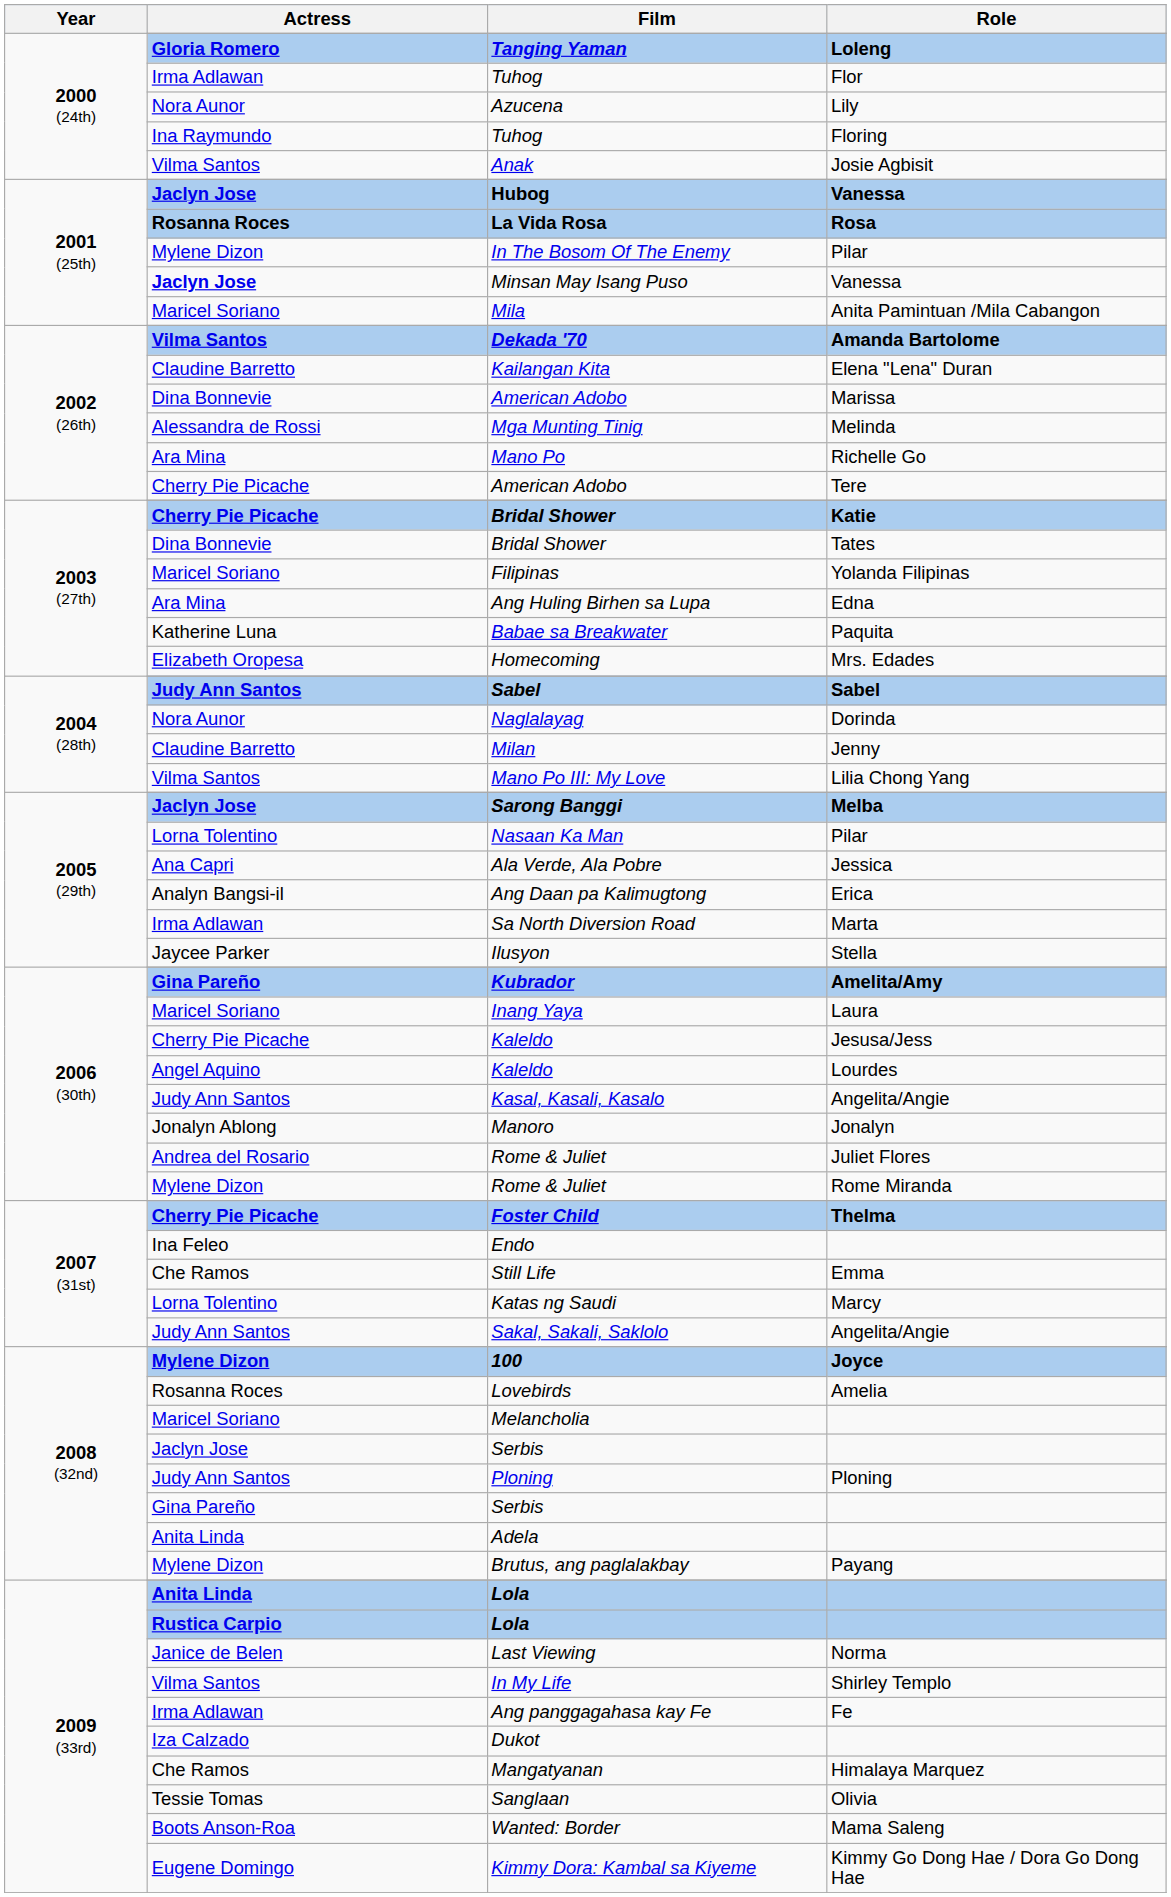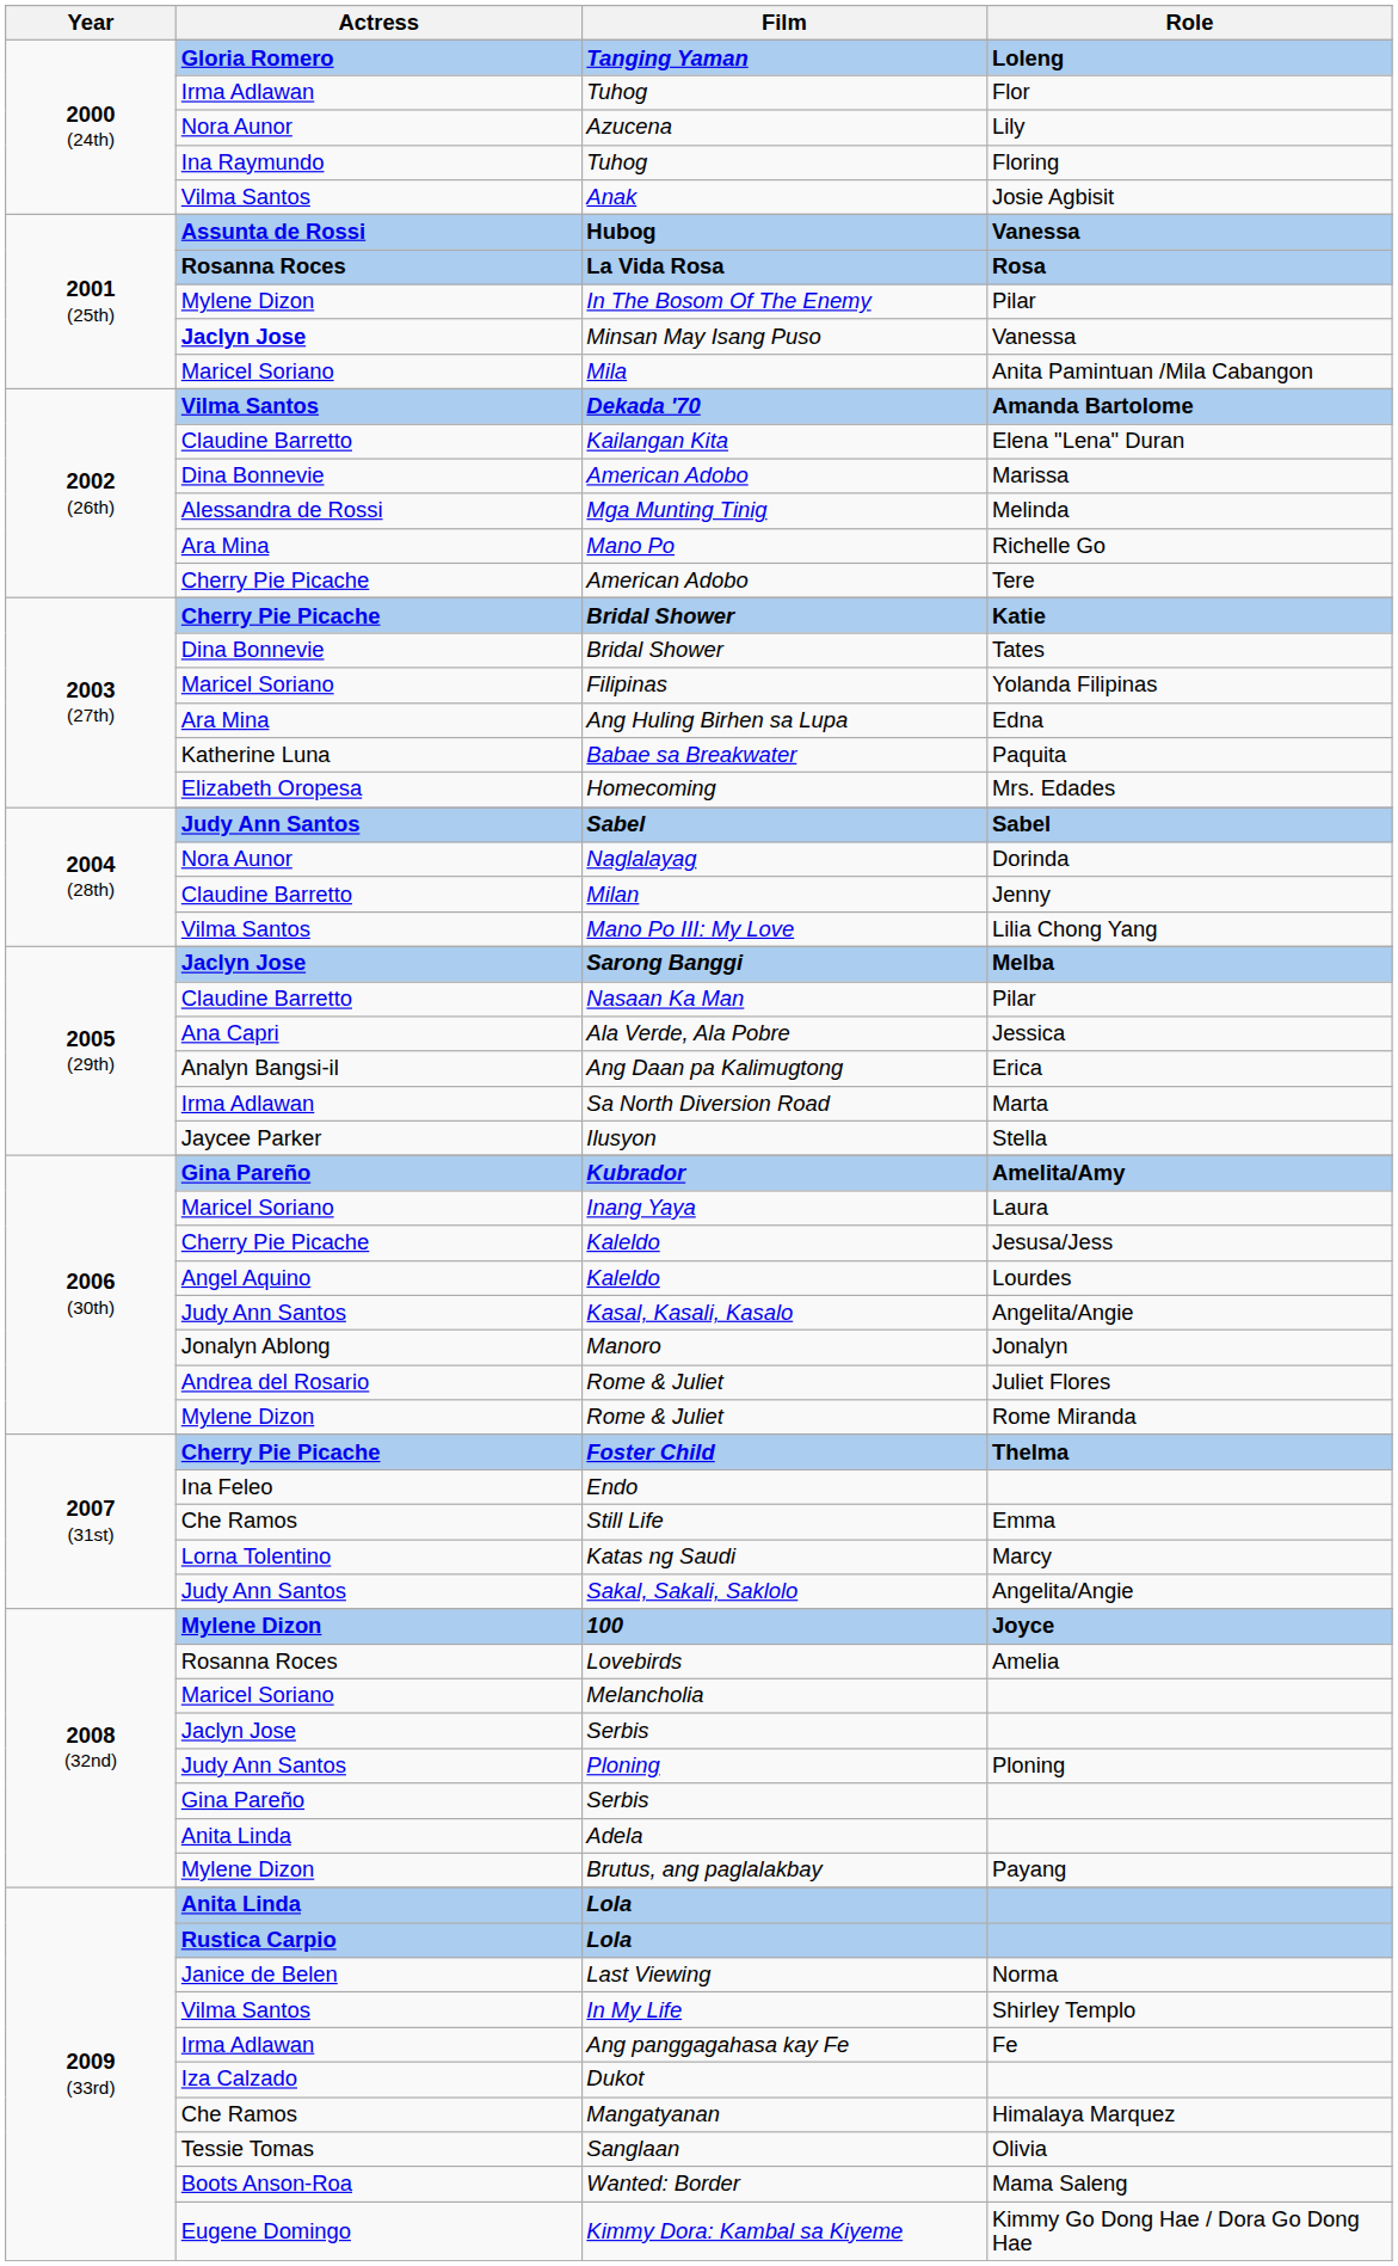 <table class="wikitable" style="width:80%">
 <tr bgcolor="#ABCDEF">
 <th width="8%">Year</th>
 <th width="19%">Actress</th>
 <th width="19%">Film</th>
 <th width="19%">Role</th>
 </tr>
 <tr>
 <td rowspan=6 style="text-align:center"><strong>2000</strong><br><small>(24th)</small></td>
 </tr>
 <tr style="background:#ABCDEF">
 <td><strong><a href='#'>Gloria Romero</a></strong></td>
 <td><strong><em><a href='#'>Tanging Yaman</a></em></strong></td>
 <td><strong>Loleng</strong></td>
 </tr>
 <tr>
 <td><a href='#'>Irma Adlawan</a></td>
 <td><em>Tuhog</em></td>
 <td>Flor</td>
 </tr>
 <tr>
 <td><a href='#'>Nora Aunor</a></td>
 <td><em>Azucena</em></td>
 <td>Lily</td>
 </tr>
 <tr>
 <td><a href='#'>Ina Raymundo</a></td>
 <td><em>Tuhog</em></td>
 <td>Floring</td>
 </tr>
 <tr>
 <td><a href='#'>Vilma Santos</a></td>
 <td><em><a href='#'>Anak</a></em></td>
 <td>Josie Agbisit</td>
 </tr>
 <tr>
 <td rowspan=6 style="text-align:center"><strong>2001</strong><br><small>(25th)</small></td>
 </tr>
 <tr style="background:#ABCDEF">
-<td><strong><a href='#'>Jaclyn Jose</a></strong></td>
+<td><strong><a href='#'>Assunta de Rossi</a></strong></td>
 <td><strong>Hubog</strong></td>
 <td><strong>Vanessa</strong></td>
 </tr>
 <tr style="background:#ABCDEF">
 <td><strong>Rosanna Roces</strong></td>
 <td><strong>La Vida Rosa</strong></td>
 <td><strong>Rosa</strong></td>
 </tr>
 <tr>
 <td><a href='#'>Mylene Dizon</a></td>
 <td><em><a href='#'>In The Bosom Of The Enemy</a></em></td>
 <td>Pilar</td>
 </tr>
 <tr>
 <td><strong><a href='#'>Jaclyn Jose</a></strong></td>
 <td><em>Minsan May Isang Puso</em></td>
 <td>Vanessa</td>
 </tr>
 <tr>
 <td><a href='#'>Maricel Soriano</a></td>
 <td><em><a href='#'>Mila</a></em></td>
 <td>Anita Pamintuan /Mila Cabangon</td>
 </tr>
 <tr>
 <td rowspan=7 style="text-align:center"><strong>2002</strong><br><small>(26th)</small></td>
 </tr>
 <tr style="background:#ABCDEF">
 <td><strong><a href='#'>Vilma Santos</a></strong></td>
 <td><strong><em><a href='#'>Dekada '70</a></em></strong></td>
 <td><strong>Amanda Bartolome</strong></td>
 </tr>
 <tr>
 <td><a href='#'>Claudine Barretto</a></td>
 <td><em><a href='#'>Kailangan Kita</a></em></td>
 <td>Elena "Lena" Duran</td>
 </tr>
 <tr>
 <td><a href='#'>Dina Bonnevie</a></td>
 <td><em><a href='#'>American Adobo</a></em></td>
 <td>Marissa</td>
 </tr>
 <tr>
 <td><a href='#'>Alessandra de Rossi</a></td>
 <td><em><a href='#'>Mga Munting Tinig</a></em></td>
 <td>Melinda</td>
 </tr>
 <tr>
 <td><a href='#'>Ara Mina</a></td>
 <td><em><a href='#'>Mano Po</a></em></td>
 <td>Richelle Go</td>
 </tr>
 <tr>
 <td><a href='#'>Cherry Pie Picache</a></td>
 <td><em>American Adobo</em></td>
 <td>Tere</td>
 </tr>
 <tr>
 <td rowspan=7 style="text-align:center"><strong>2003</strong><br><small>(27th)</small></td>
 </tr>
 <tr style="background:#ABCDEF">
 <td><strong><a href='#'>Cherry Pie Picache</a></strong></td>
 <td><strong><em>Bridal Shower</em></strong></td>
 <td><strong>Katie</strong></td>
 </tr>
 <tr>
 <td><a href='#'>Dina Bonnevie</a></td>
 <td><em>Bridal Shower</em></td>
 <td>Tates</td>
 </tr>
 <tr>
 <td><a href='#'>Maricel Soriano</a></td>
 <td><em>Filipinas</em></td>
 <td>Yolanda Filipinas</td>
 </tr>
 <tr>
 <td><a href='#'>Ara Mina</a></td>
 <td><em>Ang Huling Birhen sa Lupa</em></td>
 <td>Edna</td>
 </tr>
 <tr>
 <td>Katherine Luna</td>
 <td><em><a href='#'>Babae sa Breakwater</a></em></td>
 <td>Paquita</td>
 </tr>
 <tr>
 <td><a href='#'>Elizabeth Oropesa</a></td>
 <td><em>Homecoming</em></td>
 <td>Mrs. Edades</td>
 </tr>
 <tr>
 <td rowspan=5 style="text-align:center"><strong>2004</strong><br><small>(28th)</small></td>
 </tr>
 <tr style="background:#ABCDEF">
 <td><strong><a href='#'>Judy Ann Santos</a></strong></td>
 <td><strong><em>Sabel</em></strong></td>
 <td><strong>Sabel</strong></td>
 </tr>
 <tr>
 <td><a href='#'>Nora Aunor</a></td>
 <td><em><a href='#'>Naglalayag</a></em></td>
 <td>Dorinda</td>
 </tr>
 <tr>
 <td><a href='#'>Claudine Barretto</a></td>
 <td><em><a href='#'>Milan</a></em></td>
 <td>Jenny</td>
 </tr>
 <tr>
 <td><a href='#'>Vilma Santos</a></td>
 <td><em><a href='#'>Mano Po III: My Love</a></em></td>
 <td>Lilia Chong Yang</td>
 </tr>
 <tr>
 <td rowspan=7 style="text-align:center"><strong>2005</strong><br><small>(29th)</small></td>
 </tr>
 <tr style="background:#ABCDEF">
 <td><strong><a href='#'>Jaclyn Jose</a></strong></td>
 <td><strong><em>Sarong Banggi</em></strong></td>
 <td><strong>Melba</strong></td>
 </tr>
 <tr>
-<td><a href='#'>Lorna Tolentino</a></td>
+<td><a href='#'>Claudine Barretto</a></td>
 <td><em><a href='#'>Nasaan Ka Man</a></em></td>
 <td>Pilar</td>
 </tr>
 <tr>
 <td><a href='#'>Ana Capri</a></td>
 <td><em>Ala Verde, Ala Pobre</em></td>
 <td>Jessica</td>
 </tr>
 <tr>
 <td>Analyn Bangsi-il</td>
 <td><em>Ang Daan pa Kalimugtong</em></td>
 <td>Erica</td>
 </tr>
 <tr>
 <td><a href='#'>Irma Adlawan</a></td>
 <td><em>Sa North Diversion Road</em></td>
 <td>Marta</td>
 </tr>
 <tr>
 <td>Jaycee Parker</td>
 <td><em> Ilusyon </em></td>
 <td>Stella</td>
 </tr>
 <tr>
 <td rowspan=9 style="text-align:center"><strong>2006</strong><br><small>(30th)</small></td>
 </tr>
 <tr style="background:#ABCDEF">
 <td><strong><a href='#'>Gina Pareño</a></strong></td>
 <td><strong><em><a href='#'>Kubrador</a></em></strong></td>
 <td><strong>Amelita/Amy</strong></td>
 </tr>
 <tr>
 <td><a href='#'>Maricel Soriano</a></td>
 <td><em><a href='#'>Inang Yaya</a></em></td>
 <td>Laura</td>
 </tr>
 <tr>
 <td><a href='#'>Cherry Pie Picache</a></td>
 <td><em><a href='#'>Kaleldo</a></em></td>
 <td>Jesusa/Jess</td>
 </tr>
 <tr>
 <td><a href='#'>Angel Aquino</a></td>
 <td><em><a href='#'>Kaleldo</a></em></td>
 <td>Lourdes</td>
 </tr>
 <tr>
 <td><a href='#'>Judy Ann Santos</a></td>
 <td><em><a href='#'>Kasal, Kasali, Kasalo</a></em></td>
 <td>Angelita/Angie</td>
 </tr>
 <tr>
 <td>Jonalyn Ablong</td>
 <td><em>Manoro</em></td>
 <td>Jonalyn</td>
 </tr>
 <tr>
 <td><a href='#'>Andrea del Rosario</a></td>
 <td><em>Rome & Juliet</em></td>
 <td>Juliet Flores</td>
 </tr>
 <tr>
 <td><a href='#'>Mylene Dizon</a></td>
 <td><em>Rome & Juliet</em></td>
 <td>Rome Miranda</td>
 </tr>
 <tr>
 <td rowspan=6 style="text-align:center"><strong>2007</strong><br><small>(31st)</small></td>
 </tr>
 <tr style="background:#ABCDEF">
 <td><strong><a href='#'>Cherry Pie Picache</a></strong></td>
 <td><strong><em><a href='#'>Foster Child</a></em></strong></td>
 <td><strong>Thelma</strong></td>
 </tr>
 <tr>
 <td>Ina Feleo</td>
 <td><em>Endo</em></td>
 <td></td>
 </tr>
 <tr>
 <td>Che Ramos</td>
 <td><em>Still Life</em></td>
 <td>Emma</td>
 </tr>
 <tr>
 <td><a href='#'>Lorna Tolentino</a></td>
 <td><em>Katas ng Saudi</em></td>
 <td>Marcy</td>
 </tr>
 <tr>
 <td><a href='#'>Judy Ann Santos</a></td>
 <td><em><a href='#'>Sakal, Sakali, Saklolo</a></em></td>
 <td>Angelita/Angie</td>
 </tr>
 <tr>
 <td rowspan=9 style="text-align:center"><strong>2008</strong><br><small>(32nd)</small></td>
 </tr>
 <tr style="background:#ABCDEF">
 <td><strong><a href='#'>Mylene Dizon</a></strong></td>
 <td><strong><em>100</em></strong></td>
 <td><strong>Joyce</strong></td>
 </tr>
 <tr>
 <td>Rosanna Roces</td>
 <td><em>Lovebirds</em></td>
 <td>Amelia</td>
 </tr>
 <tr>
 <td><a href='#'>Maricel Soriano</a></td>
 <td><em>Melancholia</em></td>
 <td></td>
 </tr>
 <tr>
 <td><a href='#'>Jaclyn Jose</a></td>
 <td><em>Serbis</em></td>
 <td></td>
 </tr>
 <tr>
 <td><a href='#'>Judy Ann Santos</a></td>
 <td><em><a href='#'>Ploning</a></em></td>
 <td>Ploning</td>
 </tr>
 <tr>
 <td><a href='#'>Gina Pareño</a></td>
 <td><em>Serbis</em></td>
 <td></td>
 </tr>
 <tr>
 <td><a href='#'>Anita Linda</a></td>
 <td><em>Adela</em></td>
 <td></td>
 </tr>
 <tr>
 <td><a href='#'>Mylene Dizon</a></td>
 <td><em>Brutus, ang paglalakbay</em></td>
 <td>Payang</td>
 </tr>
 <tr>
 <td rowspan=11 style="text-align:center"><strong>2009</strong><br><small>(33rd)</small></td>
 </tr>
 <tr style="background:#ABCDEF">
 <td><strong><a href='#'>Anita Linda</a></strong></td>
 <td><strong><em>Lola</em></strong></td>
 <td></td>
 </tr>
 <tr style="background:#ABCDEF">
 <td><strong><a href='#'>Rustica Carpio</a></strong></td>
 <td><strong><em>Lola</em></strong></td>
 <td></td>
 </tr>
 <tr>
 <td><a href='#'>Janice de Belen</a></td>
 <td><em>Last Viewing</em></td>
 <td>Norma</td>
 </tr>
 <tr>
 <td><a href='#'>Vilma Santos</a></td>
 <td><em><a href='#'>In My Life</a></em></td>
 <td>Shirley Templo</td>
 </tr>
 <tr>
 <td><a href='#'>Irma Adlawan</a></td>
 <td><em>Ang panggagahasa kay Fe</em></td>
 <td>Fe</td>
 </tr>
 <tr>
 <td><a href='#'>Iza Calzado</a></td>
 <td><em>Dukot</em></td>
 <td></td>
 </tr>
 <tr>
 <td>Che Ramos</td>
 <td><em>Mangatyanan</em></td>
 <td>Himalaya Marquez</td>
 </tr>
 <tr>
 <td>Tessie Tomas</td>
 <td><em>Sanglaan</em></td>
 <td>Olivia</td>
 </tr>
 <tr>
 <td><a href='#'>Boots Anson-Roa</a></td>
 <td><em>Wanted: Border</em></td>
 <td>Mama Saleng</td>
 </tr>
 <tr>
 <td><a href='#'>Eugene Domingo</a></td>
 <td><em><a href='#'>Kimmy Dora: Kambal sa Kiyeme</a></em></td>
 <td>Kimmy Go Dong Hae / Dora Go Dong Hae</td>
 </tr>
 <tr>
 </tr>
 </table>
